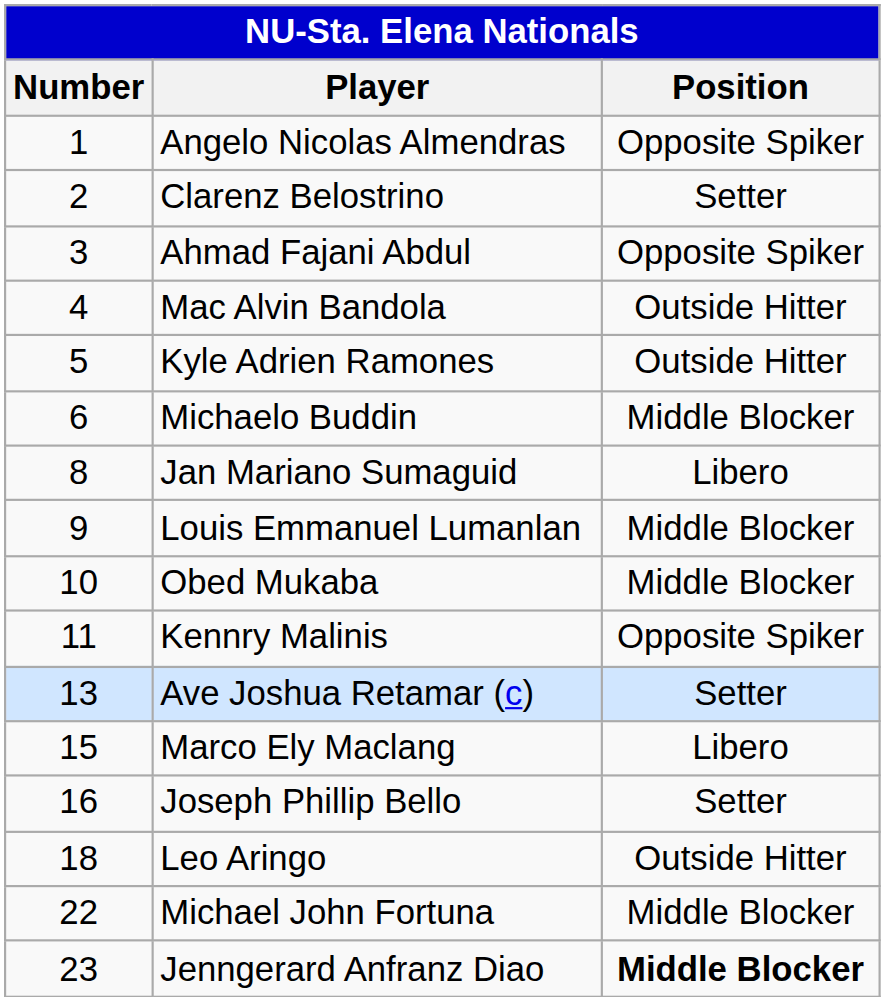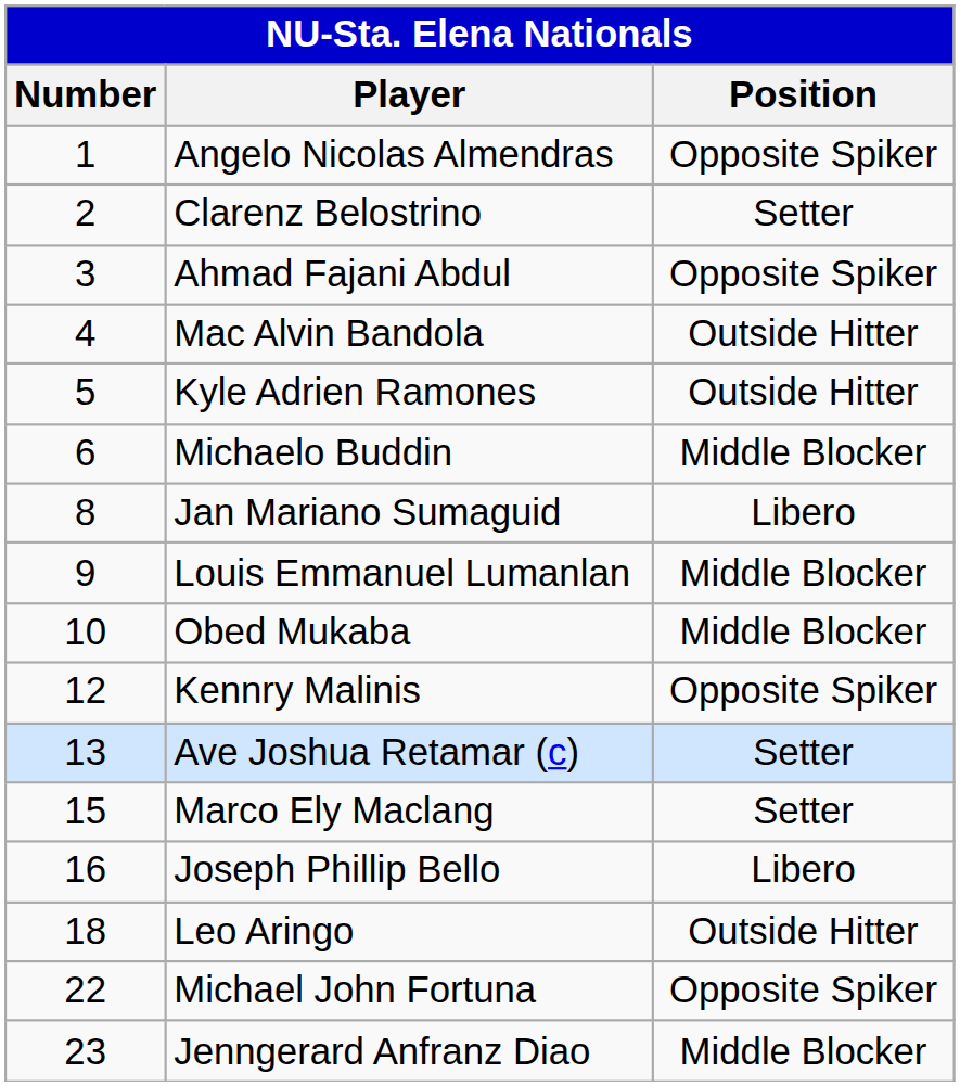 <table class="wikitable sortable" style="text-align:center;">
 <tr>
 <th colspan="8" style= "background: #0000CD; color: white; text-align: center"><strong>NU-Sta. Elena Nationals</strong></th>
 </tr>
 <tr>
 <th width=3px>Number</th>
 <th width=200px>Player</th>
 <th width=120px>Position</th>
 </tr>
 <tr>
 <td>1</td>
 <td style="text-align: left">Angelo Nicolas Almendras</td>
 <td>Opposite Spiker</td>
 </tr>
 <tr>
 <td>2</td>
 <td style="text-align: left">Clarenz Belostrino</td>
 <td>Setter</td>
 </tr>
 <tr>
 <td>3</td>
 <td style="text-align: left">Ahmad Fajani Abdul</td>
 <td>Opposite Spiker</td>
 </tr>
 <tr>
 <td>4</td>
 <td style="text-align: left">Mac Alvin Bandola</td>
 <td>Outside Hitter</td>
 </tr>
 <tr>
 <td>5</td>
 <td style="text-align: left">Kyle Adrien Ramones</td>
 <td>Outside Hitter</td>
 </tr>
 <tr>
 <td>6</td>
 <td style="text-align: left">Michaelo Buddin</td>
 <td>Middle Blocker</td>
 </tr>
 <tr>
 <td>8</td>
 <td style="text-align: left">Jan Mariano Sumaguid</td>
 <td>Libero</td>
 </tr>
 <tr>
 <td>9</td>
 <td style="text-align: left">Louis Emmanuel Lumanlan</td>
 <td>Middle Blocker</td>
 </tr>
 <tr>
 <td>10</td>
 <td style="text-align: left">Obed Mukaba</td>
 <td>Middle Blocker</td>
 </tr>
 <tr>
-<td>11</td>
+<td>12</td>
 <td style="text-align: left">Kennry Malinis</td>
 <td>Opposite Spiker</td>
 </tr>
 <tr bgcolor=#D0E6FF>
 <td>13</td>
 <td style="text-align: left">Ave Joshua Retamar (<a href='#'>c</a>)</td>
 <td>Setter</td>
 </tr>
 <tr>
 <td>15</td>
 <td style="text-align: left">Marco Ely Maclang</td>
-<td>Libero</td>
+<td>Setter</td>
 </tr>
 <tr>
 <td>16</td>
 <td style="text-align: left">Joseph Phillip Bello</td>
-<td>Setter</td>
+<td>Libero</td>
 </tr>
 <tr>
 <td>18</td>
 <td style="text-align: left">Leo Aringo</td>
 <td>Outside Hitter</td>
 </tr>
 <tr>
 <td>22</td>
 <td style="text-align: left">Michael John Fortuna</td>
-<td>Middle Blocker</td>
+<td>Opposite Spiker</td>
 </tr>
 <tr>
 <td>23</td>
 <td style="text-align: left">Jenngerard Anfranz Diao</td>
-<td><strong>Middle Blocker</strong></td>
+<td>Middle Blocker</td>
 </tr>
 </table>
